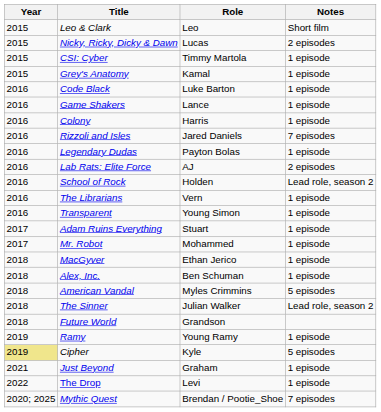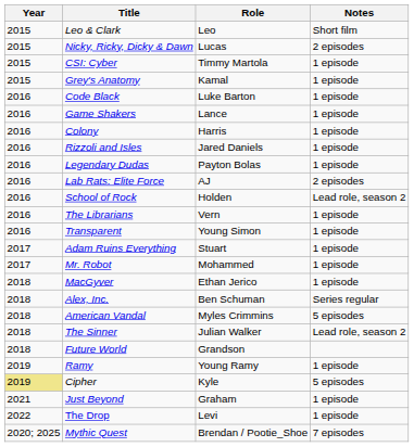 <table class="wikitable sortable">
 <tr>
 <th>Year</th>
 <th>Title</th>
 <th>Role</th>
 <th>Notes</th>
 </tr>
 <tr>
 <td>2015</td>
 <td><em>Leo & Clark</em></td>
 <td>Leo</td>
 <td>Short film</td>
 </tr>
 <tr>
 <td>2015</td>
 <td><em><a href='#'>Nicky, Ricky, Dicky & Dawn</a></em></td>
 <td>Lucas</td>
 <td>2 episodes</td>
 </tr>
 <tr>
 <td>2015</td>
 <td><em><a href='#'>CSI: Cyber</a></em></td>
 <td>Timmy Martola</td>
 <td>1 episode</td>
 </tr>
 <tr>
 <td>2015</td>
 <td><em><a href='#'>Grey's Anatomy</a></em></td>
 <td>Kamal</td>
 <td>1 episode</td>
 </tr>
 <tr>
 <td>2016</td>
 <td><em><a href='#'>Code Black</a></em></td>
 <td>Luke Barton</td>
 <td>1 episode</td>
 </tr>
 <tr>
 <td>2016</td>
 <td><em><a href='#'>Game Shakers</a></em></td>
 <td>Lance</td>
 <td>1 episode</td>
 </tr>
 <tr>
 <td>2016</td>
 <td><em><a href='#'>Colony</a></em></td>
 <td>Harris</td>
 <td>1 episode</td>
 </tr>
 <tr>
 <td>2016</td>
 <td><em><a href='#'>Rizzoli and Isles</a></em></td>
 <td>Jared Daniels</td>
-<td>7 episodes</td>
+<td>1 episode</td>
 </tr>
 <tr>
 <td>2016</td>
 <td><em><a href='#'>Legendary Dudas</a></em></td>
 <td>Payton Bolas</td>
 <td>1 episode</td>
 </tr>
 <tr>
 <td>2016</td>
 <td><em><a href='#'>Lab Rats: Elite Force</a></em></td>
 <td>AJ</td>
 <td>2 episodes</td>
 </tr>
 <tr>
 <td>2016</td>
 <td><em><a href='#'>School of Rock</a></em></td>
 <td>Holden</td>
 <td>Lead role, season 2</td>
 </tr>
 <tr>
 <td>2016</td>
 <td><em><a href='#'>The Librarians</a></em></td>
 <td>Vern</td>
 <td>1 episode</td>
 </tr>
 <tr>
 <td>2016</td>
 <td><em><a href='#'>Transparent</a></em></td>
 <td>Young Simon</td>
 <td>1 episode</td>
 </tr>
 <tr>
 <td>2017</td>
 <td><em><a href='#'>Adam Ruins Everything</a></em></td>
 <td>Stuart</td>
 <td>1 episode</td>
 </tr>
 <tr>
 <td>2017</td>
 <td><em><a href='#'>Mr. Robot</a></em></td>
 <td>Mohammed</td>
 <td>1 episode</td>
 </tr>
 <tr>
 <td>2018</td>
 <td><em><a href='#'>MacGyver</a></em></td>
 <td>Ethan Jerico</td>
 <td>1 episode</td>
 </tr>
 <tr>
 <td>2018</td>
 <td><em><a href='#'>Alex, Inc.</a></em></td>
 <td>Ben Schuman</td>
-<td>1 episode</td>
+<td>Series regular</td>
 </tr>
 <tr>
 <td>2018</td>
 <td><em><a href='#'>American Vandal</a></em></td>
 <td>Myles Crimmins</td>
 <td>5 episodes</td>
 </tr>
 <tr>
 <td>2018</td>
 <td><em><a href='#'>The Sinner</a></em></td>
 <td>Julian Walker</td>
 <td>Lead role, season 2</td>
 </tr>
 <tr>
 <td>2018</td>
 <td><em><a href='#'>Future World</a></em></td>
 <td>Grandson</td>
 <td></td>
 </tr>
 <tr>
 <td>2019</td>
 <td><em><a href='#'>Ramy</a></em></td>
 <td>Young Ramy</td>
 <td>1 episode</td>
 </tr>
 <tr>
 <td style="background: khaki;">2019</td>
 <td><em>Cipher</em></td>
 <td>Kyle</td>
 <td>5 episodes</td>
 </tr>
 <tr>
 <td>2021</td>
 <td><em><a href='#'>Just Beyond</a></em></td>
 <td>Graham</td>
 <td>1 episode</td>
 </tr>
 <tr>
 <td>2022</td>
 <td><a href='#'>The Drop</a></td>
 <td>Levi</td>
 <td>1 episode</td>
 </tr>
 <tr>
 <td>2020; 2025</td>
 <td><em><a href='#'>Mythic Quest</a></em></td>
 <td>Brendan / Pootie_Shoe</td>
 <td>7 episodes</td>
 </tr>
 </table>
